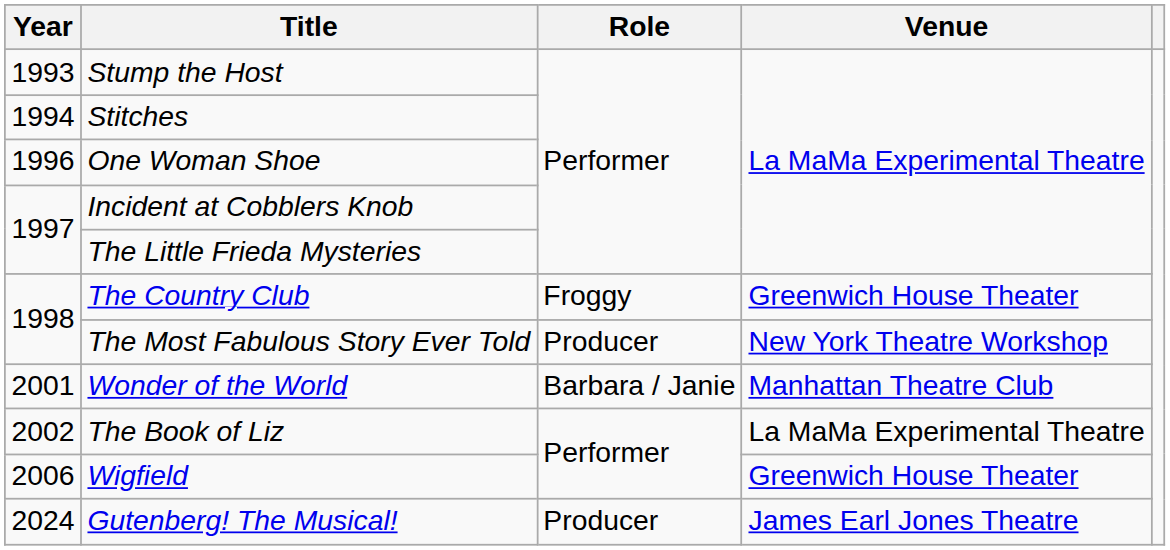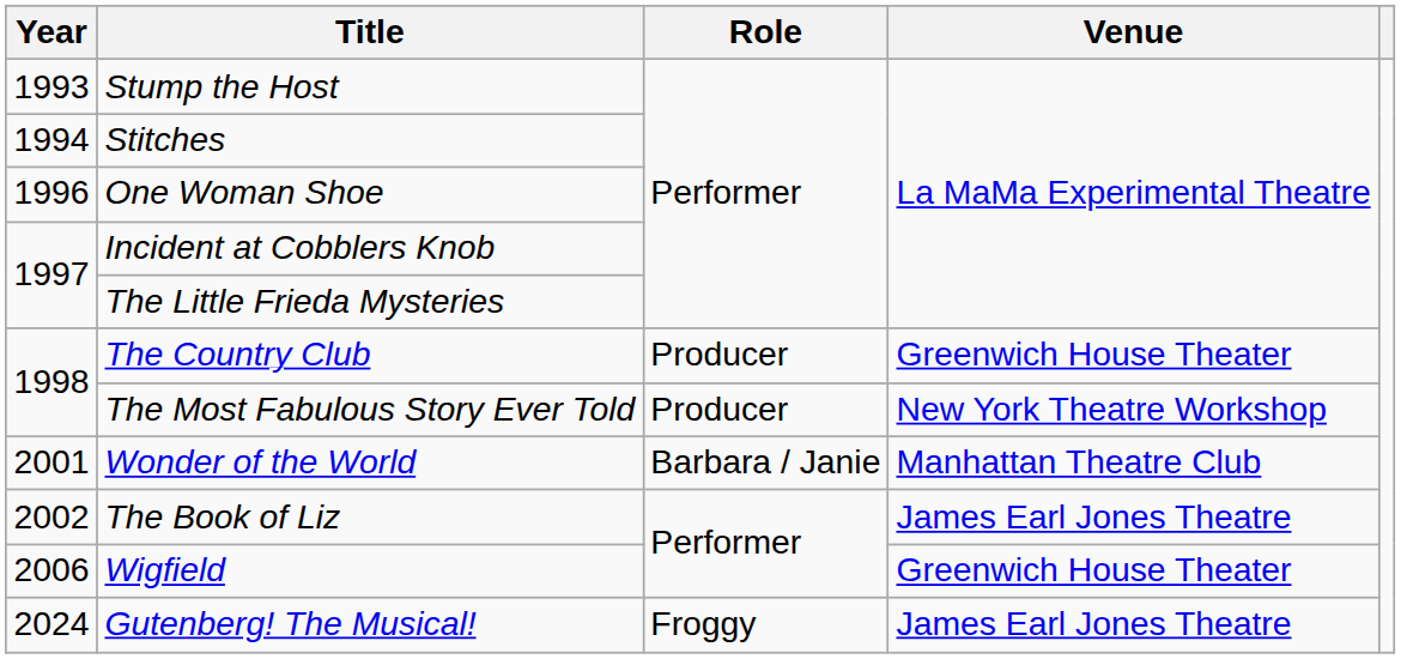 <table class="wikitable sortable">
 <tr>
 <th>Year</th>
 <th>Title</th>
 <th>Role</th>
 <th>Venue</th>
 <th class="unsortable"></th>
 </tr>
 <tr>
 <td>1993</td>
 <td><em>Stump the Host</em></td>
 <td rowspan="5">Performer</td>
 <td rowspan="5"><a href='#'>La MaMa Experimental Theatre</a></td>
 <td rowspan="11" style="text-align:center;"><br><br></td>
 </tr>
 <tr>
 <td>1994</td>
 <td><em>Stitches</em></td>
 </tr>
 <tr>
 <td>1996</td>
 <td><em>One Woman Shoe</em></td>
 </tr>
 <tr>
 <td rowspan="2">1997</td>
 <td><em>Incident at Cobblers Knob</em></td>
 </tr>
 <tr>
 <td><em>The Little Frieda Mysteries</em></td>
 </tr>
 <tr>
 <td rowspan="2">1998</td>
 <td><em><a href='#'>The Country Club</a></em></td>
-<td>Froggy</td>
+<td>Producer</td>
 <td><a href='#'>Greenwich House Theater</a></td>
 </tr>
 <tr>
 <td><em>The Most Fabulous Story Ever Told</em></td>
 <td>Producer</td>
 <td><a href='#'>New York Theatre Workshop</a></td>
 </tr>
 <tr>
 <td>2001</td>
 <td><em><a href='#'>Wonder of the World</a></em></td>
 <td>Barbara / Janie</td>
 <td><a href='#'>Manhattan Theatre Club</a></td>
 </tr>
 <tr>
 <td>2002</td>
 <td><em>The Book of Liz</em></td>
 <td rowspan="2">Performer</td>
-<td>La MaMa Experimental Theatre</td>
+<td><a href='#'>James Earl Jones Theatre</a></td>
 </tr>
 <tr>
 <td>2006</td>
 <td><em><a href='#'>Wigfield</a></em></td>
 <td><a href='#'>Greenwich House Theater</a></td>
 </tr>
 <tr>
 <td>2024</td>
 <td><em><a href='#'>Gutenberg! The Musical!</a></em></td>
-<td>Producer</td>
+<td>Froggy</td>
 <td><a href='#'>James Earl Jones Theatre</a></td>
 </tr>
 </table>
